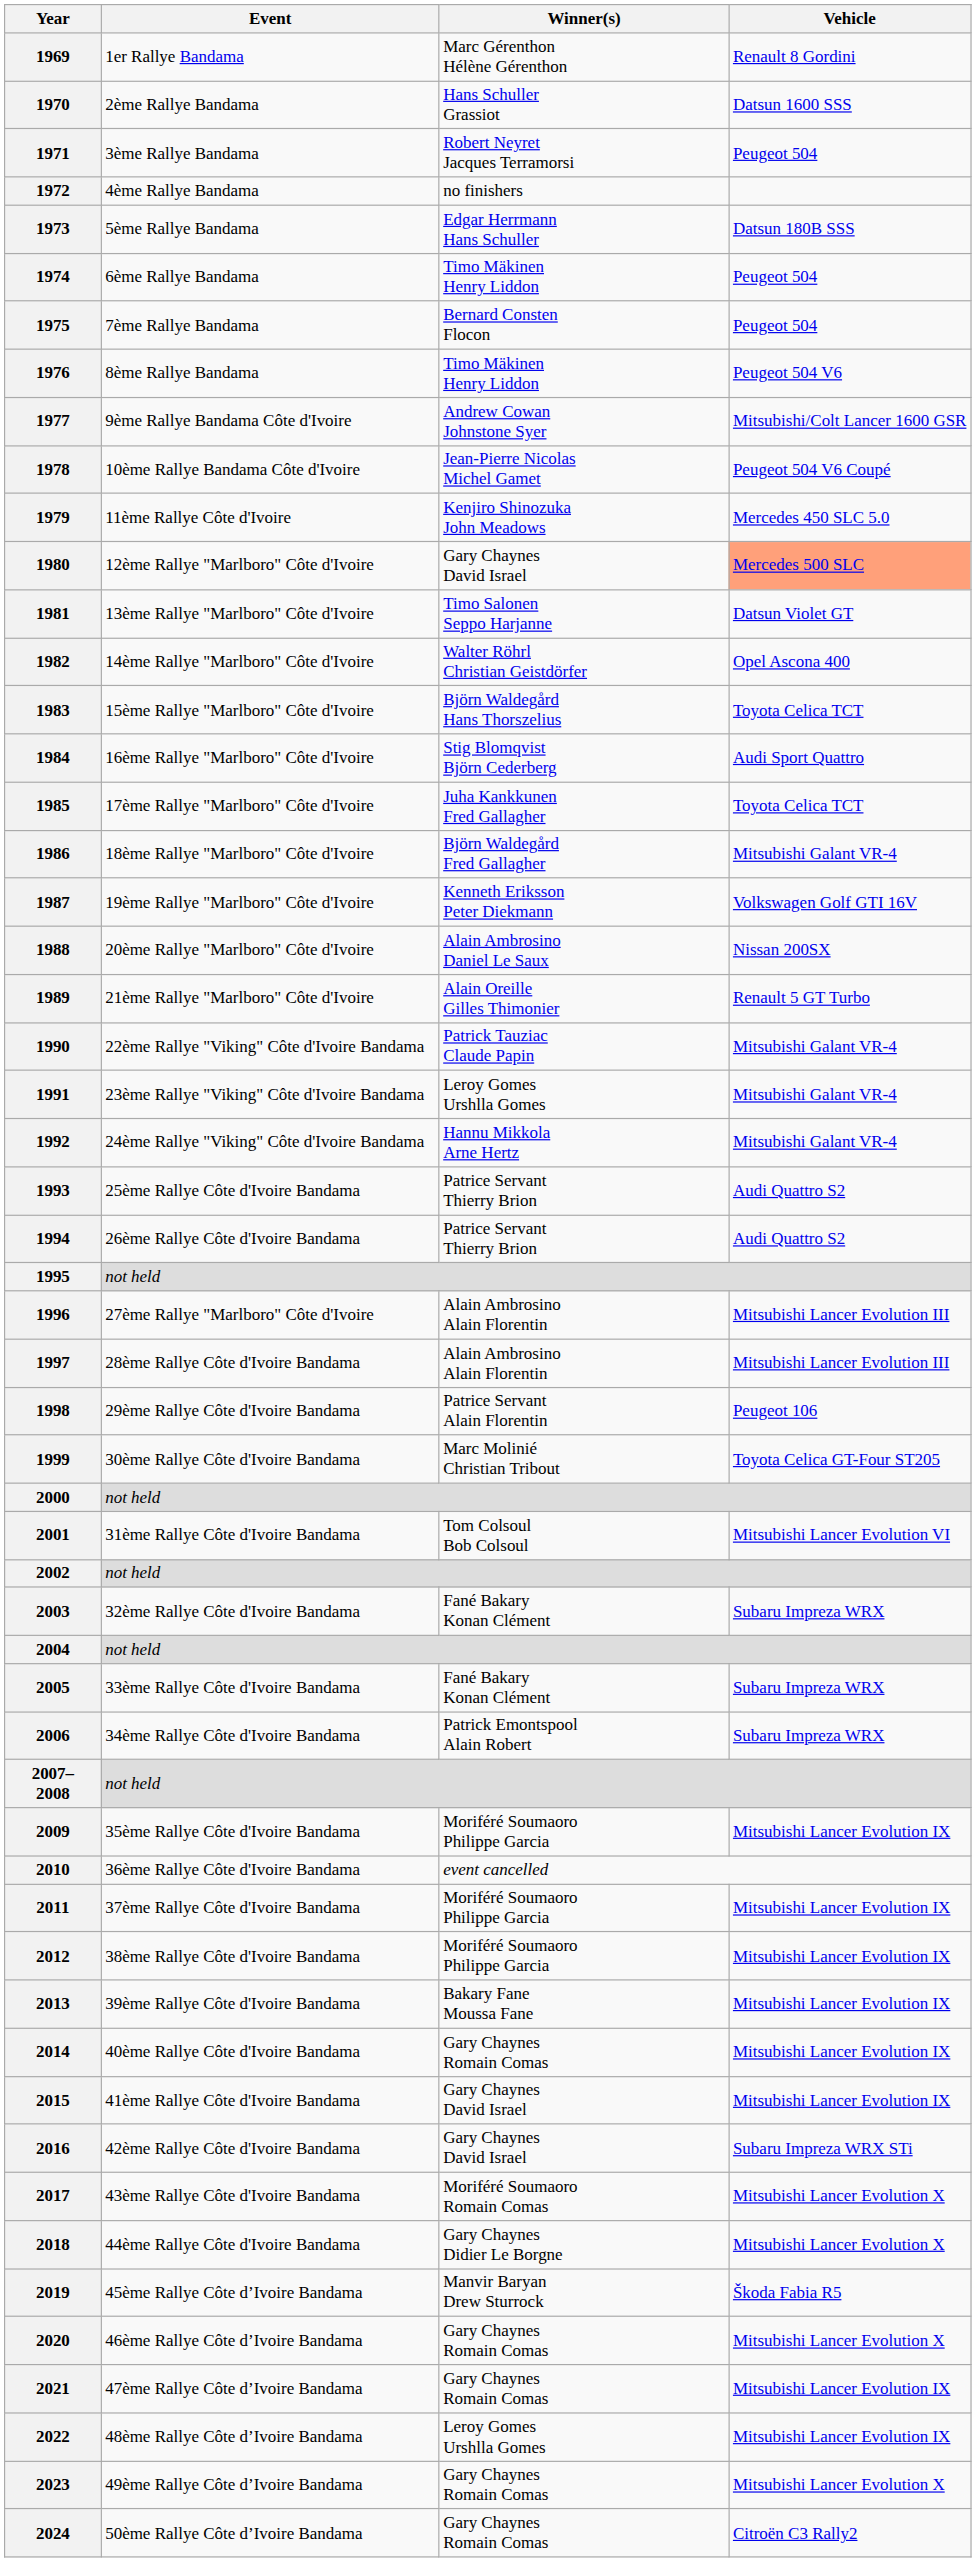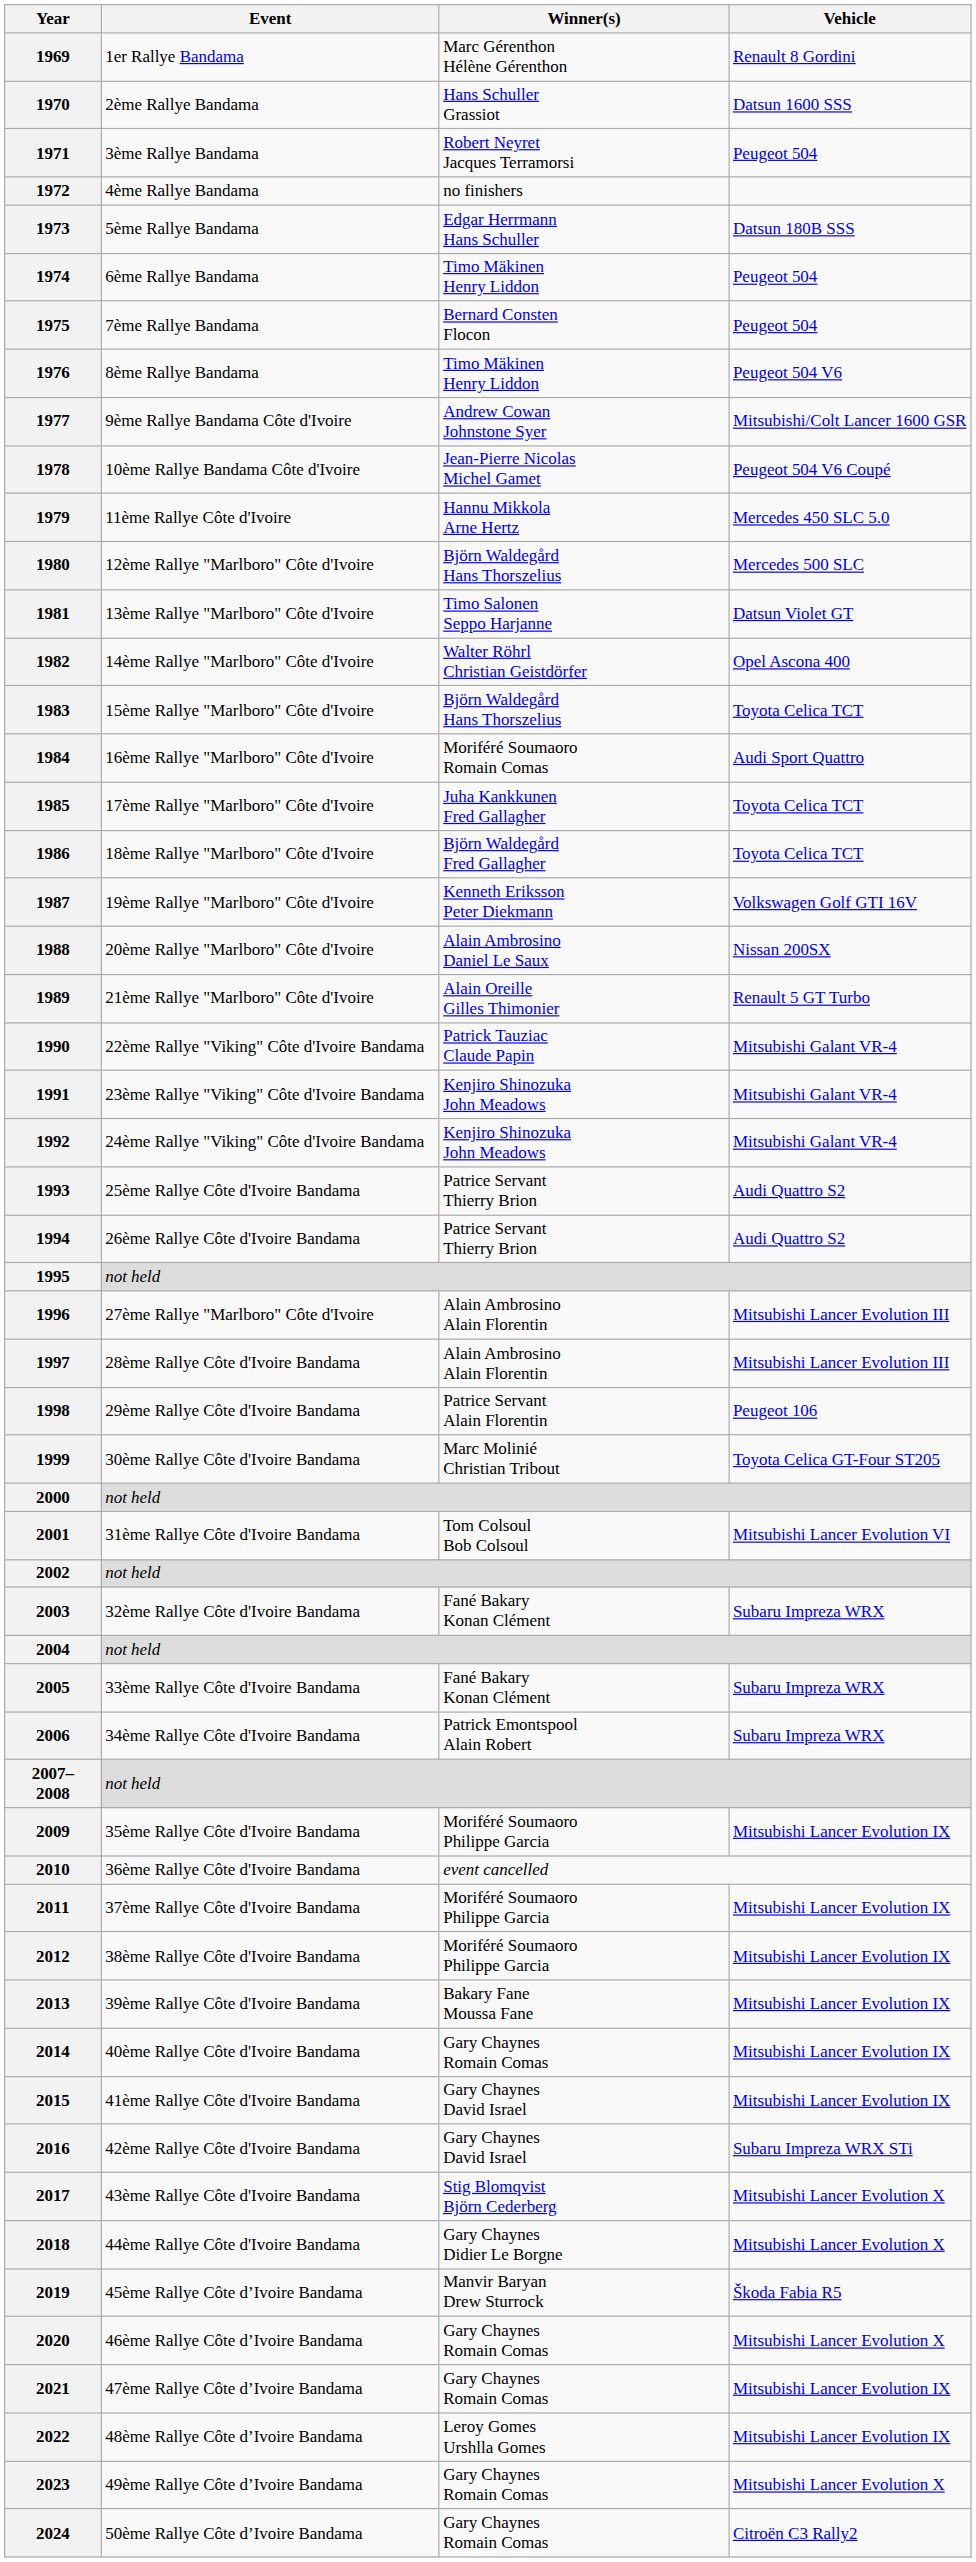 <table class="wikitable" style="font-size:90%;">
 <tr>
 <th colspan=1 width=10%>Year</th>
 <th colspan=1 width=35%>Event</th>
 <th colspan=1 width=30%>Winner(s)</th>
 <th colspan=1 width=25%>Vehicle</th>
 </tr>
 <tr>
 <th>1969</th>
 <td>1er Rallye <a href='#'>Bandama</a></td>
 <td> Marc Gérenthon <br> Hélène Gérenthon</td>
 <td><a href='#'>Renault 8 Gordini</a></td>
 </tr>
 <tr>
 <th>1970</th>
 <td>2ème Rallye Bandama</td>
 <td> <a href='#'>Hans Schuller</a> <br>   Grassiot</td>
 <td><a href='#'>Datsun 1600 SSS</a></td>
 </tr>
 <tr>
 <th>1971</th>
 <td>3ème Rallye Bandama</td>
 <td> <a href='#'>Robert Neyret</a> <br> Jacques Terramorsi</td>
 <td><a href='#'>Peugeot 504</a></td>
 </tr>
 <tr>
 <th>1972</th>
 <td>4ème Rallye Bandama</td>
 <td>no finishers</td>
 <td></td>
 </tr>
 <tr>
 <th>1973</th>
 <td>5ème Rallye Bandama</td>
 <td> <a href='#'>Edgar Herrmann</a> <br> <a href='#'>Hans Schuller</a></td>
 <td><a href='#'>Datsun 180B SSS</a></td>
 </tr>
 <tr>
 <th>1974</th>
 <td>6ème Rallye Bandama</td>
 <td> <a href='#'>Timo Mäkinen</a> <br>  <a href='#'>Henry Liddon</a></td>
 <td><a href='#'>Peugeot 504</a></td>
 </tr>
 <tr>
 <th>1975</th>
 <td>7ème Rallye Bandama</td>
 <td> <a href='#'>Bernard Consten</a> <br> Flocon</td>
 <td><a href='#'>Peugeot 504</a></td>
 </tr>
 <tr>
 <th>1976</th>
 <td>8ème Rallye Bandama</td>
 <td> <a href='#'>Timo Mäkinen</a> <br>  <a href='#'>Henry Liddon</a></td>
 <td><a href='#'>Peugeot 504 V6</a></td>
 </tr>
 <tr>
 <th>1977</th>
 <td>9ème Rallye Bandama Côte d'Ivoire</td>
 <td> <a href='#'>Andrew Cowan</a><br> <a href='#'>Johnstone Syer</a></td>
 <td><a href='#'>Mitsubishi/Colt Lancer 1600 GSR</a></td>
 </tr>
 <tr>
 <th>1978</th>
 <td>10ème Rallye Bandama Côte d'Ivoire</td>
 <td> <a href='#'>Jean-Pierre Nicolas</a><br> <a href='#'>Michel Gamet</a></td>
 <td><a href='#'>Peugeot 504 V6 Coupé</a></td>
 </tr>
 <tr>
 <th>1979</th>
 <td>11ème Rallye Côte d'Ivoire</td>
-<td> <a href='#'>Kenjiro Shinozuka</a><br> <a href='#'>John Meadows</a></td>
+<td> <a href='#'>Hannu Mikkola</a><br> <a href='#'>Arne Hertz</a></td>
 <td><a href='#'>Mercedes 450 SLC 5.0</a></td>
 </tr>
 <tr>
 <th>1980</th>
 <td>12ème Rallye "Marlboro" Côte d'Ivoire</td>
-<td> Gary Chaynes <br>  David Israel</td>
-<td style="background: lightsalmon;"><a href='#'>Mercedes 500 SLC</a></td>
+<td> <a href='#'>Björn Waldegård</a><br> <a href='#'>Hans Thorszelius</a></td>
+<td><a href='#'>Mercedes 500 SLC</a></td>
 </tr>
 <tr>
 <th>1981</th>
 <td>13ème Rallye "Marlboro" Côte d'Ivoire</td>
 <td> <a href='#'>Timo Salonen</a><br> <a href='#'>Seppo Harjanne</a></td>
 <td><a href='#'>Datsun Violet GT</a></td>
 </tr>
 <tr>
 <th>1982</th>
 <td>14ème Rallye "Marlboro" Côte d'Ivoire</td>
 <td> <a href='#'>Walter Röhrl</a><br> <a href='#'>Christian Geistdörfer</a></td>
 <td><a href='#'>Opel Ascona 400</a></td>
 </tr>
 <tr>
 <th>1983</th>
 <td>15ème Rallye "Marlboro" Côte d'Ivoire</td>
 <td> <a href='#'>Björn Waldegård</a><br> <a href='#'>Hans Thorszelius</a></td>
 <td><a href='#'>Toyota Celica TCT</a></td>
 </tr>
 <tr>
 <th>1984</th>
 <td>16ème Rallye "Marlboro" Côte d'Ivoire</td>
-<td> <a href='#'>Stig Blomqvist</a><br> <a href='#'>Björn Cederberg</a></td>
+<td> Moriféré Soumaoro <br>  Romain Comas</td>
 <td><a href='#'>Audi Sport Quattro</a></td>
 </tr>
 <tr>
 <th>1985</th>
 <td>17ème Rallye "Marlboro" Côte d'Ivoire</td>
 <td> <a href='#'>Juha Kankkunen</a><br> <a href='#'>Fred Gallagher</a></td>
 <td><a href='#'>Toyota Celica TCT</a></td>
 </tr>
 <tr>
 <th>1986</th>
 <td>18ème Rallye "Marlboro" Côte d'Ivoire</td>
 <td> <a href='#'>Björn Waldegård</a><br> <a href='#'>Fred Gallagher</a></td>
-<td><a href='#'>Mitsubishi Galant VR-4</a></td>
+<td><a href='#'>Toyota Celica TCT</a></td>
 </tr>
 <tr>
 <th>1987</th>
 <td>19ème Rallye "Marlboro" Côte d'Ivoire</td>
 <td> <a href='#'>Kenneth Eriksson</a><br> <a href='#'>Peter Diekmann</a></td>
 <td><a href='#'>Volkswagen Golf GTI 16V</a></td>
 </tr>
 <tr>
 <th>1988</th>
 <td>20ème Rallye "Marlboro" Côte d'Ivoire</td>
 <td> <a href='#'>Alain Ambrosino</a><br> <a href='#'>Daniel Le Saux</a></td>
 <td><a href='#'>Nissan 200SX</a></td>
 </tr>
 <tr>
 <th>1989</th>
 <td>21ème Rallye "Marlboro" Côte d'Ivoire</td>
 <td> <a href='#'>Alain Oreille</a><br> <a href='#'>Gilles Thimonier</a></td>
 <td><a href='#'>Renault 5 GT Turbo</a></td>
 </tr>
 <tr>
 <th>1990</th>
 <td>22ème Rallye "Viking" Côte d'Ivoire Bandama</td>
 <td> <a href='#'>Patrick Tauziac</a><br> <a href='#'>Claude Papin</a></td>
 <td><a href='#'>Mitsubishi Galant VR-4</a></td>
 </tr>
 <tr>
 <th>1991</th>
 <td>23ème Rallye "Viking" Côte d'Ivoire Bandama</td>
-<td> Leroy Gomes <br>  Urshlla Gomes</td>
+<td> <a href='#'>Kenjiro Shinozuka</a><br> <a href='#'>John Meadows</a></td>
 <td><a href='#'>Mitsubishi Galant VR-4</a></td>
 </tr>
 <tr>
 <th>1992</th>
 <td>24ème Rallye "Viking" Côte d'Ivoire Bandama</td>
-<td> <a href='#'>Hannu Mikkola</a><br> <a href='#'>Arne Hertz</a></td>
+<td> <a href='#'>Kenjiro Shinozuka</a><br> <a href='#'>John Meadows</a></td>
 <td><a href='#'>Mitsubishi Galant VR-4</a></td>
 </tr>
 <tr>
 <th>1993</th>
 <td>25ème Rallye Côte d'Ivoire Bandama</td>
 <td> Patrice Servant <br>  Thierry Brion</td>
 <td><a href='#'>Audi Quattro S2</a></td>
 </tr>
 <tr>
 <th>1994</th>
 <td>26ème Rallye Côte d'Ivoire Bandama</td>
 <td> Patrice Servant <br>  Thierry Brion</td>
 <td><a href='#'>Audi Quattro S2</a></td>
 </tr>
 <tr style="background:#ddd;">
 <th>1995</th>
 <td colspan=3><em>not held</em></td>
 </tr>
 <tr>
 <th>1996</th>
 <td>27ème Rallye "Marlboro" Côte d'Ivoire</td>
 <td> Alain Ambrosino <br>  Alain Florentin</td>
 <td><a href='#'>Mitsubishi Lancer Evolution III</a></td>
 </tr>
 <tr>
 <th>1997</th>
 <td>28ème Rallye Côte d'Ivoire Bandama</td>
 <td> Alain Ambrosino <br>  Alain Florentin</td>
 <td><a href='#'>Mitsubishi Lancer Evolution III</a></td>
 </tr>
 <tr>
 <th>1998</th>
 <td>29ème Rallye Côte d'Ivoire Bandama</td>
 <td> Patrice Servant <br>  Alain Florentin</td>
 <td><a href='#'>Peugeot 106</a></td>
 </tr>
 <tr>
 <th>1999</th>
 <td>30ème Rallye Côte d'Ivoire Bandama</td>
 <td> Marc Molinié <br>  Christian Tribout</td>
 <td><a href='#'>Toyota Celica GT-Four ST205</a></td>
 </tr>
 <tr style="background:#ddd;">
 <th>2000</th>
 <td colspan=3><em>not held</em></td>
 </tr>
 <tr>
 <th>2001</th>
 <td>31ème Rallye Côte d'Ivoire Bandama</td>
 <td> Tom Colsoul <br> Bob Colsoul</td>
 <td><a href='#'>Mitsubishi Lancer Evolution VI</a></td>
 </tr>
 <tr style="background:#ddd;">
 <th>2002</th>
 <td colspan=3><em>not held</em></td>
 </tr>
 <tr>
 <th>2003</th>
 <td>32ème Rallye Côte d'Ivoire Bandama</td>
 <td> Fané Bakary <br>  Konan Clément</td>
 <td><a href='#'>Subaru Impreza WRX</a></td>
 </tr>
 <tr style="background:#ddd;">
 <th>2004</th>
 <td colspan=3><em>not held</em></td>
 </tr>
 <tr>
 <th>2005</th>
 <td>33ème Rallye Côte d'Ivoire Bandama</td>
 <td> Fané Bakary <br>  Konan Clément</td>
 <td><a href='#'>Subaru Impreza WRX</a></td>
 </tr>
 <tr>
 <th>2006</th>
 <td>34ème Rallye Côte d'Ivoire Bandama</td>
 <td> Patrick Emontspool <br>  Alain Robert</td>
 <td><a href='#'>Subaru Impreza WRX</a></td>
 </tr>
 <tr style="background:#ddd;">
 <th>2007–<br> 2008</th>
 <td colspan=3><em>not held</em></td>
 </tr>
 <tr>
 <th>2009</th>
 <td>35ème Rallye Côte d'Ivoire Bandama</td>
 <td> Moriféré Soumaoro <br>  Philippe Garcia</td>
 <td><a href='#'>Mitsubishi Lancer Evolution IX</a></td>
 </tr>
 <tr>
 <th>2010</th>
 <td>36ème Rallye Côte d'Ivoire Bandama</td>
 <td colspan=2><em>event cancelled</em></td>
 </tr>
 <tr>
 <th>2011</th>
 <td>37ème Rallye Côte d'Ivoire Bandama</td>
 <td> Moriféré Soumaoro <br>  Philippe Garcia</td>
 <td><a href='#'>Mitsubishi Lancer Evolution IX</a></td>
 </tr>
 <tr>
 <th>2012</th>
 <td>38ème Rallye Côte d'Ivoire Bandama</td>
 <td> Moriféré Soumaoro <br>  Philippe Garcia</td>
 <td><a href='#'>Mitsubishi Lancer Evolution IX</a></td>
 </tr>
 <tr>
 <th>2013</th>
 <td>39ème Rallye Côte d'Ivoire Bandama</td>
 <td> Bakary Fane <br>  Moussa Fane</td>
 <td><a href='#'>Mitsubishi Lancer Evolution IX</a></td>
 </tr>
 <tr>
 <th>2014</th>
 <td>40ème Rallye Côte d'Ivoire Bandama</td>
 <td> Gary Chaynes <br>  Romain Comas</td>
 <td><a href='#'>Mitsubishi Lancer Evolution IX</a></td>
 </tr>
 <tr>
 <th>2015</th>
 <td>41ème Rallye Côte d'Ivoire Bandama</td>
 <td> Gary Chaynes <br>  David Israel</td>
 <td><a href='#'>Mitsubishi Lancer Evolution IX</a></td>
 </tr>
 <tr>
 <th>2016</th>
 <td>42ème Rallye Côte d'Ivoire Bandama</td>
 <td> Gary Chaynes <br>  David Israel</td>
 <td><a href='#'>Subaru Impreza WRX STi</a></td>
 </tr>
 <tr>
 <th>2017</th>
 <td>43ème Rallye Côte d'Ivoire Bandama</td>
-<td> Moriféré Soumaoro <br>  Romain Comas</td>
+<td> <a href='#'>Stig Blomqvist</a><br> <a href='#'>Björn Cederberg</a></td>
 <td><a href='#'>Mitsubishi Lancer Evolution X</a></td>
 </tr>
 <tr>
 <th>2018</th>
 <td>44ème Rallye Côte d'Ivoire Bandama</td>
 <td> Gary Chaynes <br>  Didier Le Borgne</td>
 <td><a href='#'>Mitsubishi Lancer Evolution X</a></td>
 </tr>
 <tr>
 <th>2019</th>
 <td>45ème Rallye Côte d’Ivoire Bandama</td>
 <td> Manvir Baryan <br>  Drew Sturrock</td>
 <td><a href='#'>Škoda Fabia R5</a></td>
 </tr>
 <tr>
 <th>2020</th>
 <td>46ème Rallye Côte d’Ivoire Bandama</td>
 <td> Gary Chaynes <br>  Romain Comas</td>
 <td><a href='#'>Mitsubishi Lancer Evolution X</a></td>
 </tr>
 <tr>
 <th>2021</th>
 <td>47ème Rallye Côte d’Ivoire Bandama</td>
 <td> Gary Chaynes <br>  Romain Comas</td>
 <td><a href='#'>Mitsubishi Lancer Evolution IX</a></td>
 </tr>
 <tr>
 <th>2022</th>
 <td>48ème Rallye Côte d’Ivoire Bandama</td>
 <td> Leroy Gomes <br>  Urshlla Gomes</td>
 <td><a href='#'>Mitsubishi Lancer Evolution IX</a></td>
 </tr>
 <tr>
 <th>2023</th>
 <td>49ème Rallye Côte d’Ivoire Bandama</td>
 <td> Gary Chaynes <br>  Romain Comas</td>
 <td><a href='#'>Mitsubishi Lancer Evolution X</a></td>
 </tr>
 <tr>
 <th>2024</th>
 <td>50ème Rallye Côte d’Ivoire Bandama</td>
 <td> Gary Chaynes <br>  Romain Comas</td>
 <td><a href='#'>Citroën C3 Rally2</a></td>
 </tr>
 </table>
